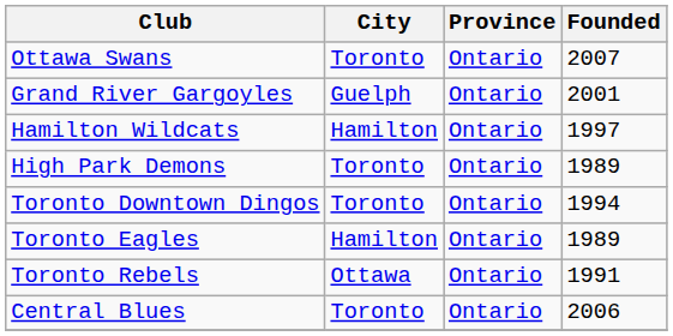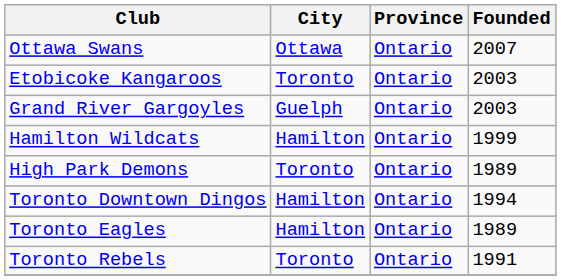 <table class="wikitable" style="font-size: 95%;">
 <tr>
 <th>Club</th>
 <th>City</th>
 <th>Province</th>
 <th>Founded</th>
 </tr>
 <tr>
 <td><a href='#'>Ottawa Swans</a></td>
+<td><a href='#'>Ottawa</a></td>
+<td><a href='#'>Ontario</a></td>
+<td>2007</td>
+</tr>
+<tr>
+<td><a href='#'>Etobicoke Kangaroos</a></td>
 <td><a href='#'>Toronto</a></td>
 <td><a href='#'>Ontario</a></td>
-<td>2007</td>
+<td>2003</td>
 </tr>
 <tr>
 <td><a href='#'>Grand River Gargoyles</a></td>
 <td><a href='#'>Guelph</a></td>
 <td><a href='#'>Ontario</a></td>
-<td>2001</td>
+<td>2003</td>
 </tr>
 <tr>
 <td><a href='#'>Hamilton Wildcats</a></td>
 <td><a href='#'>Hamilton</a></td>
 <td><a href='#'>Ontario</a></td>
-<td>1997</td>
+<td>1999</td>
 </tr>
 <tr>
 <td><a href='#'>High Park Demons</a></td>
 <td><a href='#'>Toronto</a></td>
 <td><a href='#'>Ontario</a></td>
 <td>1989</td>
 </tr>
 <tr>
 <td><a href='#'>Toronto Downtown Dingos</a></td>
-<td><a href='#'>Toronto</a></td>
+<td><a href='#'>Hamilton</a></td>
 <td><a href='#'>Ontario</a></td>
 <td>1994</td>
 </tr>
 <tr>
 <td><a href='#'>Toronto Eagles</a></td>
 <td><a href='#'>Hamilton</a></td>
 <td><a href='#'>Ontario</a></td>
 <td>1989</td>
 </tr>
 <tr>
 <td><a href='#'>Toronto Rebels</a></td>
-<td><a href='#'>Ottawa</a></td>
+<td><a href='#'>Toronto</a></td>
 <td><a href='#'>Ontario</a></td>
 <td>1991</td>
 </tr>
 <tr>
-<td><a href='#'>Central Blues</a></td>
-<td><a href='#'>Toronto</a></td>
-<td><a href='#'>Ontario</a></td>
-<td>2006</td>
-</tr>
-<tr>
 </tr>
 </table>
